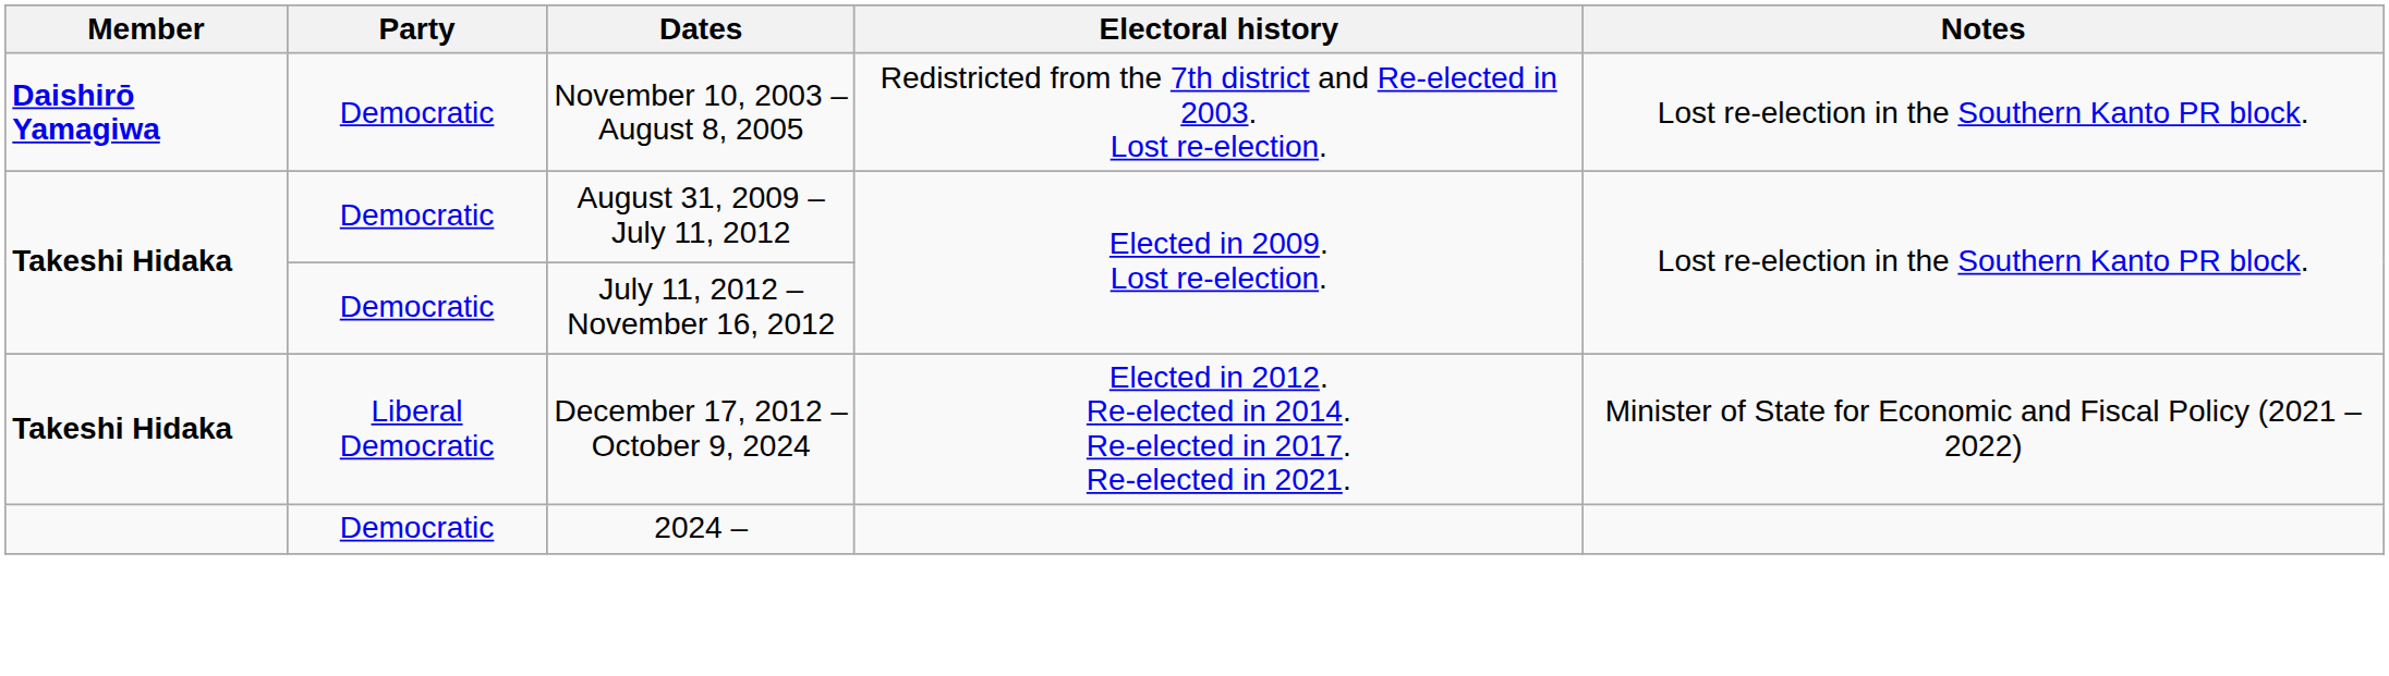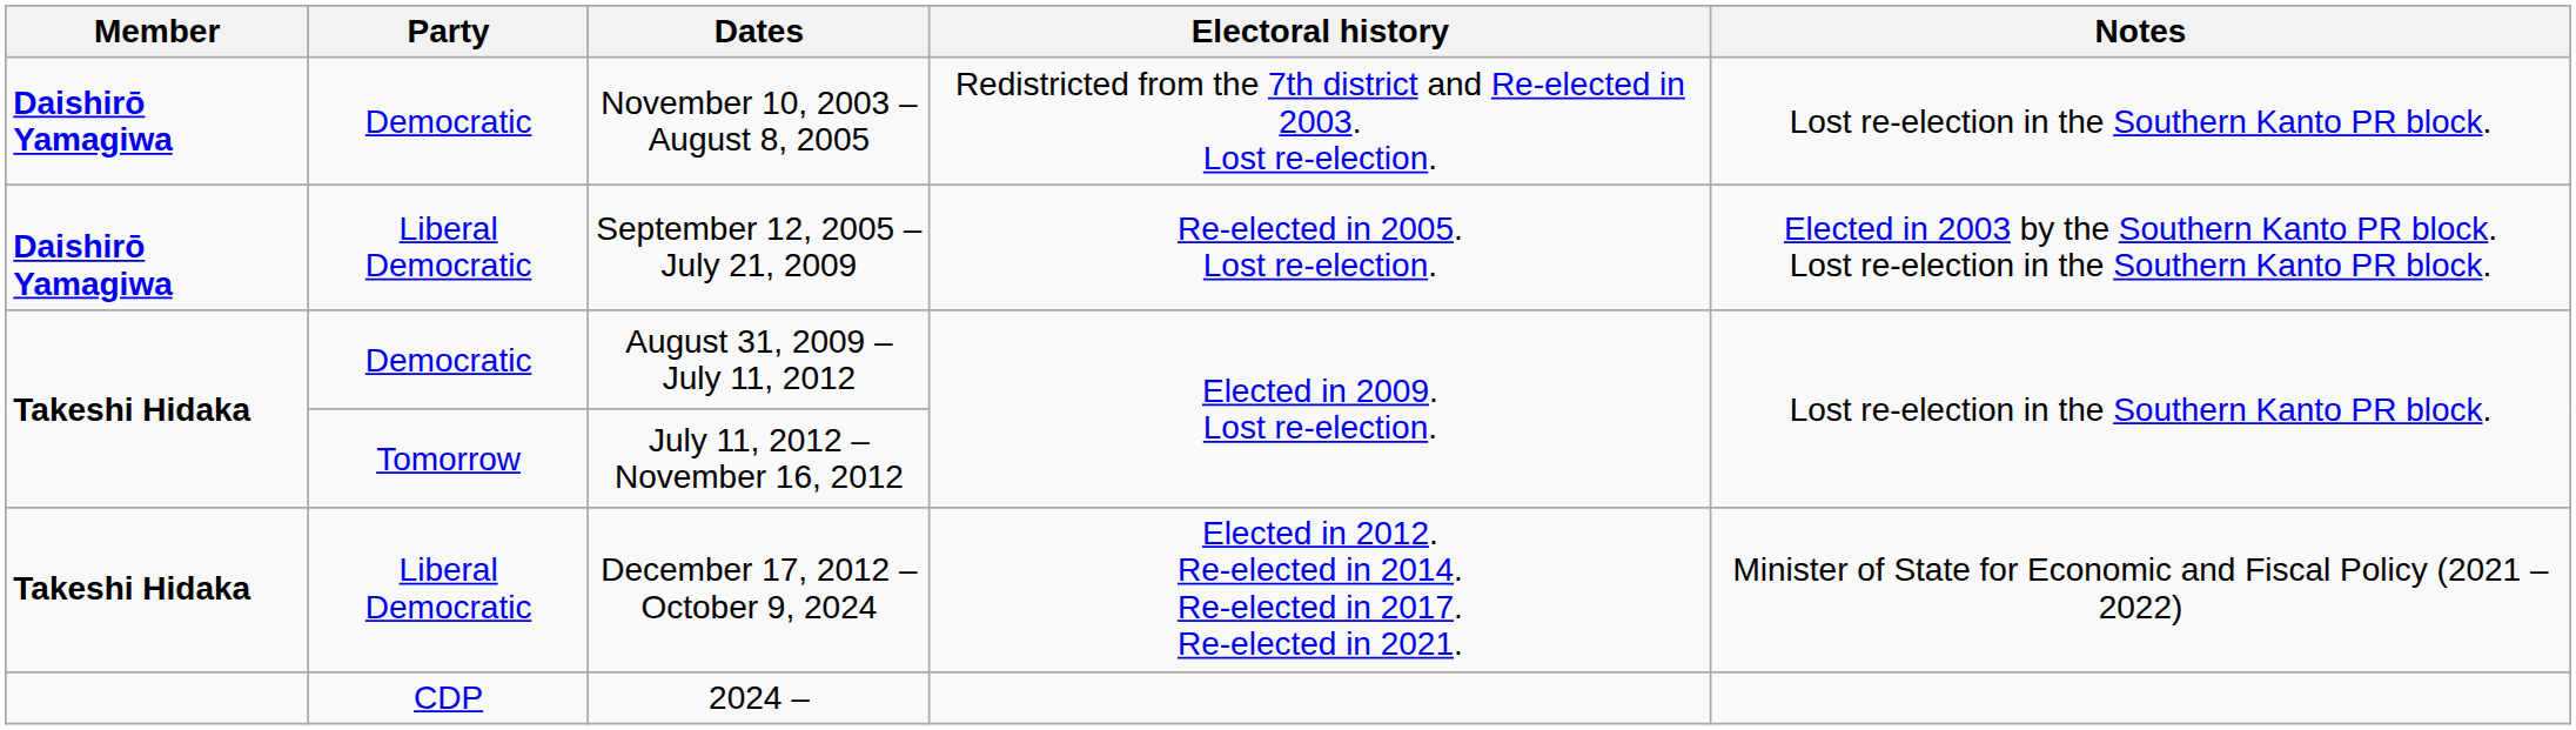 <table class=wikitable style="text-align:center">
 <tr>
 <th>Member</th>
 <th>Party</th>
 <th>Dates</th>
 <th>Electoral history</th>
 <th>Notes</th>
 </tr>
 <tr style="height:3em">
 <td align=left><strong><a href='#'>Daishirō Yamagiwa</a></strong></td>
 <td><a href='#'>Democratic</a></td>
 <td nowrap>November 10, 2003 –<br>August 8, 2005</td>
 <td>Redistricted from the <a href='#'>7th district</a> and <a href='#'>Re-elected in 2003</a>.<br><a href='#'>Lost re-election</a>.</td>
 <td>Lost re-election in the <a href='#'>Southern Kanto PR block</a>.</td>
 </tr>
 <tr style="height:3em">
+<td align=left><br><strong><a href='#'>Daishirō Yamagiwa</a></strong></td>
+<td><a href='#'>Liberal Democratic</a></td>
+<td nowrap>September 12, 2005 –<br>July 21, 2009</td>
+<td><a href='#'>Re-elected in 2005</a>.<br><a href='#'>Lost re-election</a>.</td>
+<td><a href='#'>Elected in 2003</a> by the <a href='#'>Southern Kanto PR block</a>.<br>Lost re-election in the <a href='#'>Southern Kanto PR block</a>.</td>
+</tr>
+<tr style="height:3em">
 <td rowspan=2 align=left><strong>Takeshi Hidaka</strong></td>
 <td><a href='#'>Democratic</a></td>
 <td nowrap>August 31, 2009 –<br>July 11, 2012</td>
 <td rowspan=2><a href='#'>Elected in 2009</a>.<br><a href='#'>Lost re-election</a>.</td>
 <td rowspan=2>Lost re-election in the <a href='#'>Southern Kanto PR block</a>.</td>
 </tr>
 <tr style="height:3em">
-<td><a href='#'>Democratic</a></td>
+<td><a href='#'>Tomorrow</a></td>
 <td nowrap>July 11, 2012 –<br>November 16, 2012</td>
 </tr>
 <tr style="height:3em">
 <td align=left><strong>Takeshi Hidaka</strong></td>
 <td><a href='#'>Liberal Democratic</a></td>
 <td nowrap>December 17, 2012 –<br> October 9, 2024</td>
 <td><a href='#'>Elected in 2012</a>.<br><a href='#'>Re-elected in 2014</a>.<br><a href='#'>Re-elected in 2017</a>.<br><a href='#'>Re-elected in 2021</a>.</td>
 <td>Minister of State for Economic and Fiscal Policy (2021 – 2022)</td>
 </tr>
 <tr>
 <td></td>
-<td><a href='#'>Democratic</a></td>
+<td><a href='#'>CDP</a></td>
 <td>2024 –</td>
 <td></td>
 </tr>
 </table>
